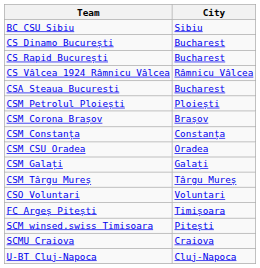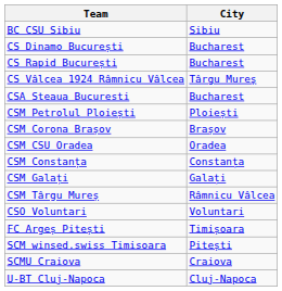 <table class="wikitable sortable">
 <tr>
 <th>Team</th>
 <th>City</th>
 </tr>
 <tr>
 <td><a href='#'>BC CSU Sibiu</a></td>
 <td><a href='#'>Sibiu</a></td>
 </tr>
 <tr>
 <td><a href='#'>CS Dinamo București</a></td>
 <td><a href='#'>Bucharest</a></td>
 </tr>
 <tr>
 <td><a href='#'>CS Rapid București</a></td>
 <td><a href='#'>Bucharest</a></td>
 </tr>
 <tr>
 <td><a href='#'>CS Vâlcea 1924 Râmnicu Vâlcea</a></td>
-<td><a href='#'>Râmnicu Vâlcea</a></td>
+<td><a href='#'>Târgu Mureș</a></td>
 </tr>
 <tr>
 <td><a href='#'>CSA Steaua Bucuresti</a></td>
 <td><a href='#'>Bucharest</a></td>
 </tr>
 <tr>
 <td><a href='#'>CSM Petrolul Ploiești</a></td>
 <td><a href='#'>Ploiești</a></td>
 </tr>
 <tr>
 <td><a href='#'>CSM Corona Brașov</a></td>
 <td><a href='#'>Brașov</a></td>
 </tr>
 <tr>
+<td><a href='#'>CSM CSU Oradea</a></td>
+<td><a href='#'>Oradea</a></td>
+</tr>
+<tr>
 <td><a href='#'>CSM Constanța</a></td>
 <td><a href='#'>Constanța</a></td>
-</tr>
-<tr>
-<td><a href='#'>CSM CSU Oradea</a></td>
-<td><a href='#'>Oradea</a></td>
 </tr>
 <tr>
 <td><a href='#'>CSM Galați</a></td>
 <td><a href='#'>Galați</a></td>
 </tr>
 <tr>
 <td><a href='#'>CSM Târgu Mureș</a></td>
-<td><a href='#'>Târgu Mureș</a></td>
+<td><a href='#'>Râmnicu Vâlcea</a></td>
 </tr>
 <tr>
 <td><a href='#'>CSO Voluntari</a></td>
 <td><a href='#'>Voluntari</a></td>
 </tr>
 <tr>
 <td><a href='#'>FC Argeș Pitești</a></td>
 <td><a href='#'>Timișoara</a></td>
 </tr>
 <tr>
 <td><a href='#'>SCM winsed.swiss Timisoara</a></td>
 <td><a href='#'>Pitești</a></td>
 </tr>
 <tr>
 <td><a href='#'>SCMU Craiova</a></td>
 <td><a href='#'>Craiova</a></td>
 </tr>
 <tr>
 <td><a href='#'>U-BT Cluj-Napoca</a></td>
 <td><a href='#'>Cluj-Napoca</a></td>
 </tr>
 </table>
